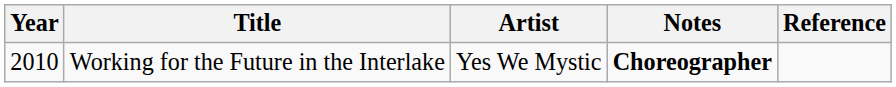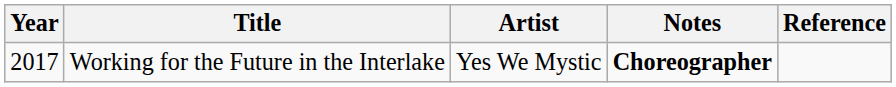 <table class="wikitable">
 <tr>
 <th>Year</th>
 <th>Title</th>
 <th>Artist</th>
 <th>Notes</th>
 <th>Reference</th>
 </tr>
 <tr>
-<td>2010</td>
+<td>2017</td>
 <td>Working for the Future in the Interlake</td>
 <td>Yes We Mystic</td>
 <td><strong>Choreographer</strong></td>
 <td></td>
 </tr>
 </table>
